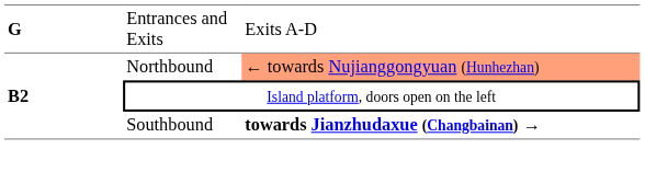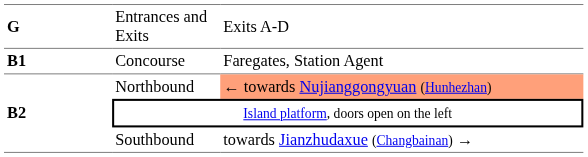 <table cellspacing=0 cellpadding=3>
 <tr>
 <td style="border-top:solid 1px gray;border-bottom:solid 1px gray;" width=100><strong>G</strong></td>
 <td style="border-top:solid 1px gray;border-bottom:solid 1px gray;" width=100>Entrances and Exits</td>
 <td style="border-top:solid 1px gray;border-bottom:solid 1px gray;" width=350>Exits A-D</td>
+</tr>
+<tr>
+<td style="border-bottom:solid 1px gray;"><strong>B1</strong></td>
+<td style="border-bottom:solid 1px gray;">Concourse</td>
+<td style="border-bottom:solid 1px gray;">Faregates, Station Agent</td>
 </tr>
 <tr>
 <td style="border-bottom:solid 1px gray;" rowspan=3><strong>B2</strong></td>
 <td>Northbound</td>
 <td style="background: lightsalmon;">←  towards <a href='#'>Nujianggongyuan</a> <small>(<a href='#'>Hunhezhan</a>)</small></td>
 </tr>
 <tr>
 <td style="border-right:solid 2px black;border-left:solid 2px black;border-top:solid 2px black;border-bottom:solid 2px black;text-align:center;" colspan=2><small><a href='#'>Island platform</a>, doors open on the left</small></td>
 </tr>
 <tr>
 <td style="border-bottom:solid 1px gray;">Southbound</td>
-<td style="border-bottom:solid 1px gray;"><strong>  towards <a href='#'>Jianzhudaxue</a> <small>(<a href='#'>Changbainan</a>)</small> →</strong></td>
+<td style="border-bottom:solid 1px gray;">  towards <a href='#'>Jianzhudaxue</a> <small>(<a href='#'>Changbainan</a>)</small> →</td>
 </tr>
 </table>
